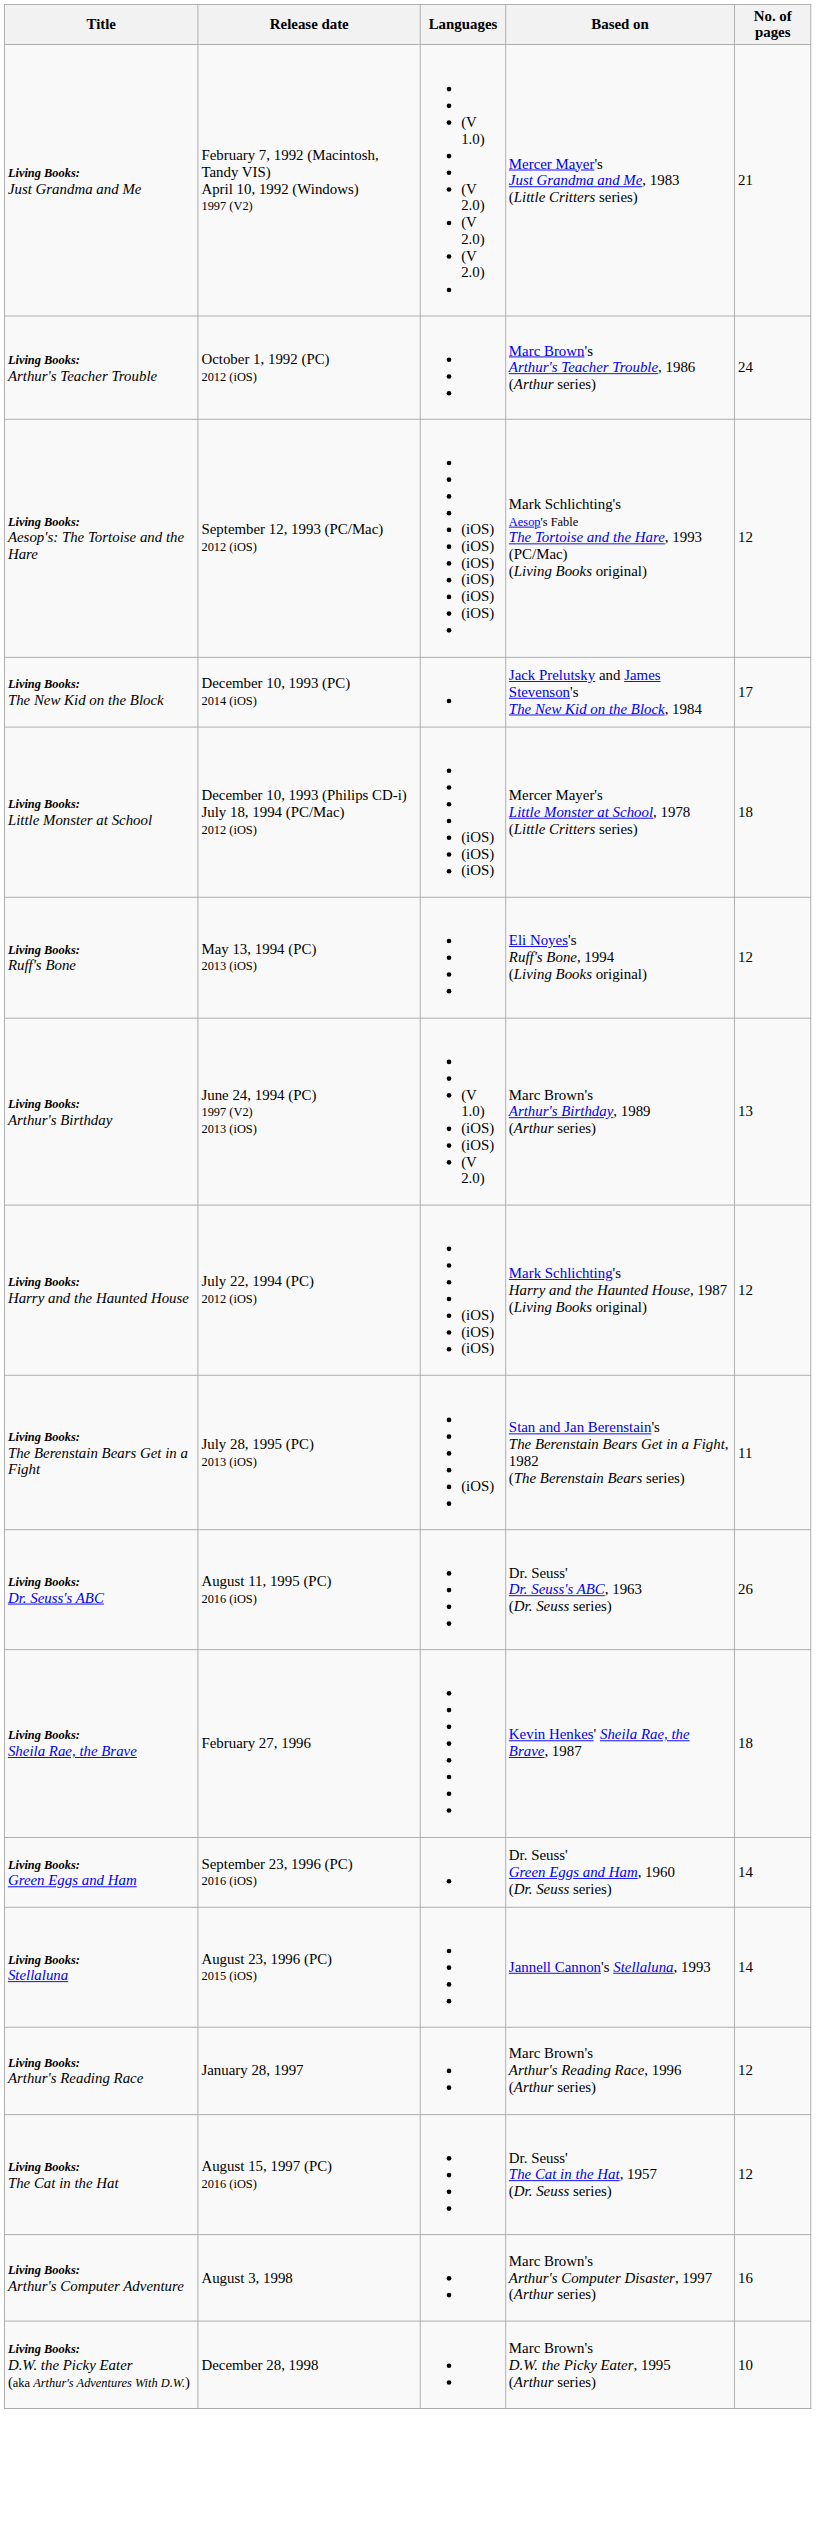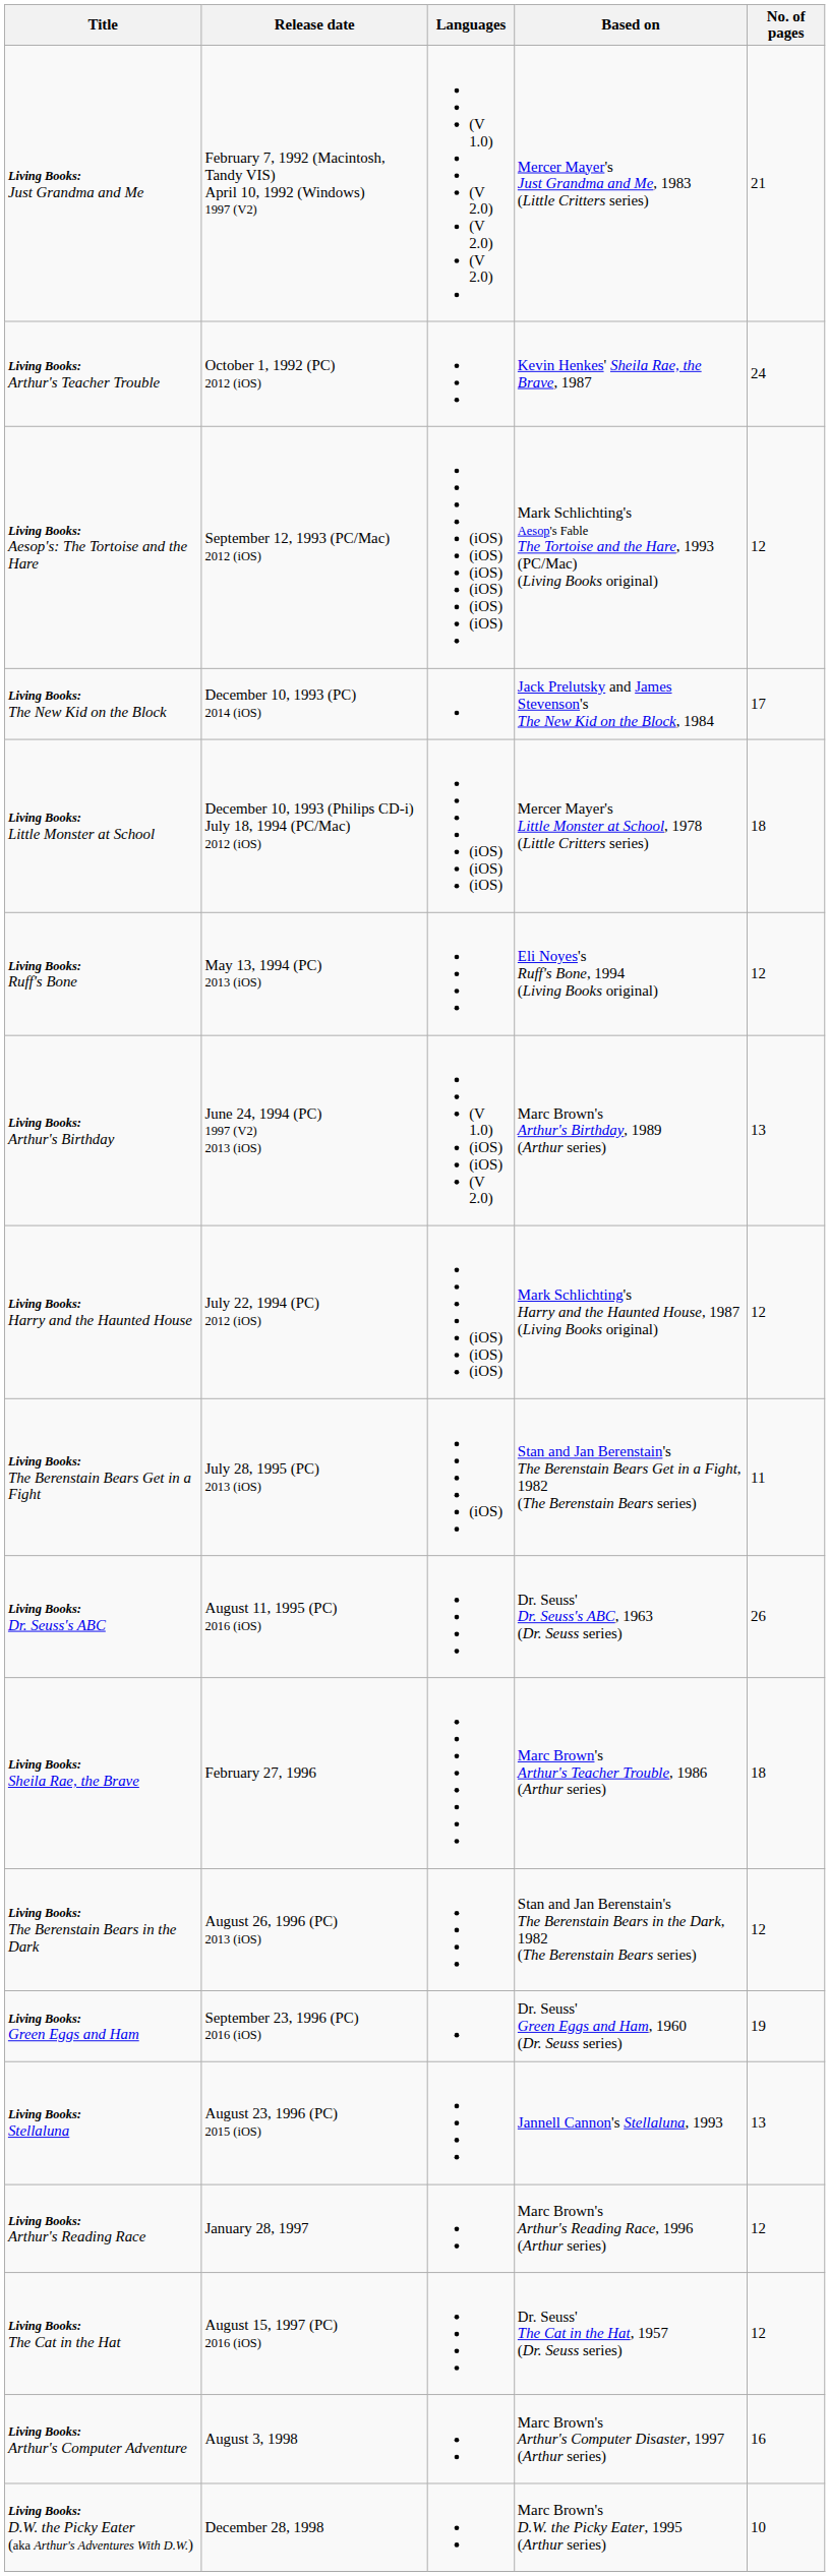 <table class="wikitable sortable">
 <tr>
 <th>Title</th>
 <th>Release date</th>
 <th>Languages</th>
 <th>Based on</th>
 <th>No. of pages</th>
 </tr>
 <tr>
 <td><em><small><strong>Living Books:</strong></small></em><br><em>Just Grandma and Me</em></td>
 <td>February 7, 1992 (Macintosh, Tandy VIS) <br>April 10, 1992 (Windows)<br><small>1997 (V2)</small></td>
 <td><br><ul><li></li><li></li><li> (V 1.0)</li><li></li><li></li><li> (V 2.0)</li><li> (V 2.0)</li><li> (V 2.0)</li><li></li></ul></td>
 <td><a href='#'>Mercer Mayer</a>'s <br><em><a href='#'>Just Grandma and Me</a></em>, 1983 <br>(<em>Little Critters</em> series)</td>
 <td>21</td>
 </tr>
 <tr>
 <td><small><strong><em>Living Books:</em></strong></small><br><em>Arthur's Teacher Trouble</em></td>
 <td>October 1, 1992 (PC) <br><small> 2012 (iOS)</small></td>
 <td><br><ul><li></li><li></li><li></li></ul></td>
-<td><a href='#'>Marc Brown</a>'s <br><em><a href='#'>Arthur's Teacher Trouble</a></em>, 1986 <br>(<em>Arthur</em> series)</td>
+<td><a href='#'>Kevin Henkes</a>' <em><a href='#'>Sheila Rae, the Brave</a></em>, 1987</td>
 <td>24</td>
 </tr>
 <tr>
 <td><small><strong><em>Living Books:</em></strong></small><br><em>Aesop's: The Tortoise and the Hare</em></td>
 <td>September 12, 1993 (PC/Mac) <br><small> 2012 (iOS)</small></td>
 <td><br><ul><li></li><li></li><li></li><li></li><li> (iOS)</li><li> (iOS)</li><li> (iOS)</li><li> (iOS)</li><li> (iOS)</li><li> (iOS)</li><li></li></ul></td>
 <td>Mark Schlichting's<br><small><a href='#'>Aesop</a>'s Fable</small><br><em><a href='#'>The Tortoise and the Hare</a></em>, 1993 (PC/Mac) <br>(<em>Living Books</em> original)</td>
 <td>12</td>
 </tr>
 <tr>
 <td><small><strong><em>Living Books:</em></strong></small><br><em>The New Kid on the Block</em></td>
 <td>December 10, 1993 (PC) <br><small> 2014 (iOS)</small></td>
 <td><br><ul><li></li></ul></td>
 <td><a href='#'>Jack Prelutsky</a> and <a href='#'>James Stevenson</a>'s <br><em><a href='#'>The New Kid on the Block</a></em>, 1984</td>
 <td>17</td>
 </tr>
 <tr>
 <td><small><strong><em>Living Books:</em></strong></small><br><em>Little Monster at School</em></td>
 <td>December 10, 1993 (Philips CD-i)<br>July 18, 1994 (PC/Mac)<br><small> 2012 (iOS)</small></td>
 <td><br><ul><li></li><li></li><li></li><li></li><li> (iOS)</li><li> (iOS)</li><li> (iOS)</li></ul></td>
 <td>Mercer Mayer's <br><em><a href='#'>Little Monster at School</a></em>, 1978 <br>(<em>Little Critters</em> series)</td>
 <td>18</td>
 </tr>
 <tr>
 <td><small><strong><em>Living Books:</em></strong></small><br><em>Ruff's Bone</em></td>
 <td>May 13, 1994 (PC) <br><small> 2013 (iOS)</small></td>
 <td><br><ul><li></li><li></li><li></li><li></li></ul></td>
 <td><a href='#'>Eli Noyes</a>'s <br><em>Ruff's Bone</em>, 1994 <br>(<em>Living Books</em> original)</td>
 <td>12</td>
 </tr>
 <tr>
 <td><small><strong><em>Living Books:</em></strong></small><br><em>Arthur's Birthday</em></td>
 <td>June 24, 1994 (PC)<br><small>1997 (V2)</small> <br><small> 2013 (iOS)</small></td>
 <td><br><ul><li></li><li></li><li> (V 1.0)</li><li> (iOS)</li><li> (iOS)</li><li> (V 2.0)</li></ul></td>
 <td>Marc Brown's <br><em><a href='#'>Arthur's Birthday</a></em>, 1989 <br>(<em>Arthur</em> series)</td>
 <td>13</td>
 </tr>
 <tr>
 <td><small><strong><em>Living Books:</em></strong></small><br><em>Harry and the Haunted House</em></td>
 <td>July 22, 1994 (PC) <br><small> 2012 (iOS)</small></td>
 <td><br><ul><li></li><li></li><li></li><li></li><li> (iOS)</li><li> (iOS)</li><li> (iOS)</li></ul></td>
 <td><a href='#'>Mark Schlichting</a>'s <br><em>Harry and the Haunted House</em>, 1987 <br>(<em>Living Books</em> original)</td>
 <td>12</td>
 </tr>
 <tr>
 <td><small><strong><em>Living Books:</em></strong></small><br><em>The Berenstain Bears Get in a Fight</em></td>
 <td>July 28, 1995 (PC) <br><small> 2013 (iOS)</small></td>
 <td><br><ul><li></li><li></li><li></li><li></li><li> (iOS)</li><li></li></ul></td>
 <td><a href='#'>Stan and Jan Berenstain</a>'s <br><em>The Berenstain Bears Get in a Fight</em>, 1982 <br>(<em>The Berenstain Bears</em> series)</td>
 <td>11</td>
 </tr>
 <tr>
 <td><small><strong><em>Living Books:</em></strong></small><br><em><a href='#'>Dr. Seuss's ABC</a></em></td>
 <td>August 11, 1995 (PC) <br><small> 2016 (iOS)</small></td>
 <td><br><ul><li></li><li></li><li></li><li></li></ul></td>
 <td>Dr. Seuss' <br><em><a href='#'>Dr. Seuss's ABC</a></em>, 1963 <br>(<em>Dr. Seuss</em> series)</td>
 <td>26</td>
 </tr>
 <tr>
 <td><small><strong><em>Living Books:</em></strong></small><br><em><a href='#'>Sheila Rae, the Brave</a></em></td>
 <td>February 27, 1996</td>
 <td><br><ul><li></li><li></li><li></li><li></li><li></li><li></li><li></li><li></li></ul></td>
-<td><a href='#'>Kevin Henkes</a>' <em><a href='#'>Sheila Rae, the Brave</a></em>, 1987</td>
+<td><a href='#'>Marc Brown</a>'s <br><em><a href='#'>Arthur's Teacher Trouble</a></em>, 1986 <br>(<em>Arthur</em> series)</td>
 <td>18</td>
+</tr>
+<tr>
+<td><em><small><strong>Living Books:</strong></small></em><br><em>The Berenstain Bears in the Dark</em></td>
+<td>August 26, 1996 (PC)<br><small> 2013 (iOS)</small></td>
+<td><br><ul><li></li><li></li><li></li><li></li></ul></td>
+<td>Stan and Jan Berenstain's <br><em>The Berenstain Bears in the Dark</em>, 1982 <br>(<em>The Berenstain Bears</em> series)</td>
+<td>12</td>
 </tr>
 <tr>
 <td><small><strong><em>Living Books:</em></strong></small><br><em><a href='#'>Green Eggs and Ham</a></em></td>
 <td>September 23, 1996 (PC) <br><small> 2016 (iOS)</small></td>
 <td><br><ul><li></li></ul></td>
 <td>Dr. Seuss' <br><em><a href='#'>Green Eggs and Ham</a></em>, 1960 <br>(<em>Dr. Seuss</em> series)</td>
-<td>14</td>
+<td>19</td>
 </tr>
 <tr>
 <td><small><strong><em>Living Books:</em></strong></small><br><em><a href='#'>Stellaluna</a></em></td>
 <td>August 23, 1996 (PC) <br><small> 2015 (iOS)</small></td>
 <td><br><ul><li></li><li></li><li></li><li></li></ul></td>
 <td><a href='#'>Jannell Cannon</a>'s <em><a href='#'>Stellaluna</a></em>, 1993</td>
-<td>14</td>
+<td>13</td>
 </tr>
 <tr>
 <td><small><strong><em>Living Books:</em></strong></small><br><em>Arthur's Reading Race</em></td>
 <td>January 28, 1997</td>
 <td><br><ul><li></li><li></li></ul></td>
 <td>Marc Brown's <br><em>Arthur's Reading Race</em>, 1996 <br>(<em>Arthur</em> series)</td>
 <td>12</td>
 </tr>
 <tr>
 <td><small><strong><em>Living Books:</em></strong></small><br><em>The Cat in the Hat</em></td>
 <td>August 15, 1997 (PC) <br><small> 2016 (iOS)</small></td>
 <td><br><ul><li></li><li></li><li></li><li></li></ul></td>
 <td>Dr. Seuss' <br><em><a href='#'>The Cat in the Hat</a></em>, 1957 <br>(<em>Dr. Seuss</em> series)</td>
 <td>12</td>
 </tr>
 <tr>
 <td><small><strong><em>Living Books:</em></strong></small><br><em>Arthur's Computer Adventure</em></td>
 <td>August 3, 1998</td>
 <td><br><ul><li></li><li></li></ul></td>
 <td>Marc Brown's <br><em>Arthur's Computer Disaster</em>, 1997 <br>(<em>Arthur</em> series)</td>
 <td>16</td>
 </tr>
 <tr>
 <td><small><strong><em>Living Books:</em></strong></small><br><em>D.W. the Picky Eater</em><br>(<small>aka <em>Arthur's Adventures With D.W.</em></small>)</td>
 <td>December 28, 1998</td>
 <td><br><ul><li></li><li></li></ul></td>
 <td>Marc Brown's <br><em>D.W. the Picky Eater</em>, 1995 <br>(<em>Arthur</em> series)</td>
 <td>10</td>
 </tr>
 <tr>
 </tr>
 </table>
